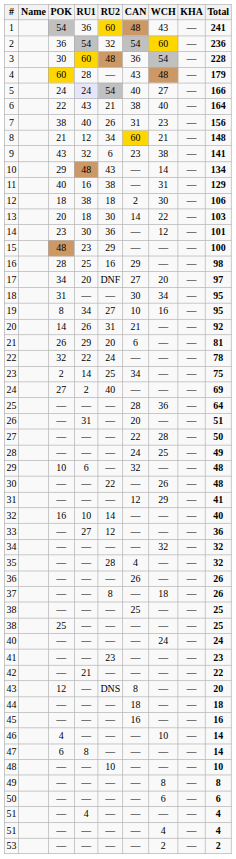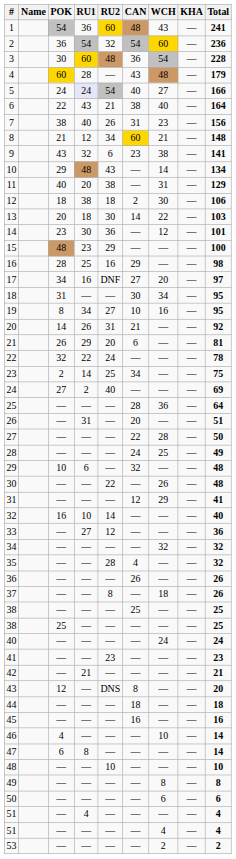 <table class="wikitable sortable" style="text-align:center;">
 <tr>
 <th>#</th>
 <th>Name</th>
 <th>POK</th>
 <th>RU1</th>
 <th>RU2</th>
 <th>CAN</th>
 <th>WCH</th>
 <th>KHA</th>
 <th>Total</th>
 </tr>
 <tr>
 <td>1</td>
 <td align="left"></td>
 <td bgcolor="silver">54</td>
 <td>36</td>
 <td bgcolor="gold">60</td>
 <td bgcolor="CC9966">48</td>
 <td>43</td>
 <td>—</td>
 <td><strong>241</strong></td>
 </tr>
 <tr>
 <td>2</td>
 <td align="left"></td>
 <td>36</td>
 <td bgcolor="silver">54</td>
 <td>32</td>
 <td bgcolor="silver">54</td>
 <td bgcolor="gold">60</td>
 <td>—</td>
 <td><strong>236</strong></td>
 </tr>
 <tr>
 <td>3</td>
 <td align="left"></td>
 <td>30</td>
 <td bgcolor="gold">60</td>
 <td bgcolor="CC9966">48</td>
 <td>36</td>
 <td bgcolor="silver">54</td>
 <td>—</td>
 <td><strong>228</strong></td>
 </tr>
 <tr>
 <td>4</td>
 <td align="left"></td>
 <td bgcolor="gold">60</td>
 <td>28</td>
 <td>—</td>
 <td>43</td>
 <td bgcolor="CC9966">48</td>
 <td>—</td>
 <td><strong>179</strong></td>
 </tr>
 <tr>
 <td>5</td>
 <td align="left"></td>
 <td>24</td>
 <td style="background: lavender;">24</td>
 <td bgcolor="silver">54</td>
 <td>40</td>
 <td>27</td>
 <td>—</td>
 <td><strong>166</strong></td>
 </tr>
 <tr>
 <td>6</td>
 <td align="left"></td>
 <td>22</td>
 <td>43</td>
 <td>21</td>
 <td>38</td>
 <td>40</td>
 <td>—</td>
 <td><strong>164</strong></td>
 </tr>
 <tr>
 <td>7</td>
 <td align="left"></td>
 <td>38</td>
 <td>40</td>
 <td>26</td>
 <td>31</td>
 <td>23</td>
 <td>—</td>
 <td><strong>156</strong></td>
 </tr>
 <tr>
 <td>8</td>
 <td align="left"></td>
 <td>21</td>
 <td>12</td>
 <td>34</td>
 <td bgcolor="gold">60</td>
 <td>21</td>
 <td>—</td>
 <td><strong>148</strong></td>
 </tr>
 <tr>
 <td>9</td>
 <td align="left"></td>
 <td>43</td>
 <td>32</td>
 <td>6</td>
 <td>23</td>
 <td>38</td>
 <td>—</td>
 <td><strong>141</strong></td>
 </tr>
 <tr>
 <td>10</td>
 <td align="left"></td>
 <td>29</td>
 <td bgcolor="CC9966">48</td>
 <td>43</td>
 <td>—</td>
 <td>14</td>
 <td>—</td>
 <td><strong>134</strong></td>
 </tr>
 <tr>
 <td>11</td>
 <td align="left"></td>
 <td>40</td>
-<td>16</td>
+<td>20</td>
 <td>38</td>
 <td>—</td>
 <td>31</td>
 <td>—</td>
 <td><strong>129</strong></td>
 </tr>
 <tr>
 <td>12</td>
 <td align="left"></td>
 <td>18</td>
 <td>38</td>
 <td>18</td>
 <td>2</td>
 <td>30</td>
 <td>—</td>
 <td><strong>106</strong></td>
 </tr>
 <tr>
 <td>13</td>
 <td align="left"></td>
 <td>20</td>
 <td>18</td>
 <td>30</td>
 <td>14</td>
 <td>22</td>
 <td>—</td>
 <td><strong>103</strong></td>
 </tr>
 <tr>
 <td>14</td>
 <td align="left"></td>
 <td>23</td>
 <td>30</td>
 <td>36</td>
 <td>—</td>
 <td>12</td>
 <td>—</td>
 <td><strong>101</strong></td>
 </tr>
 <tr>
 <td>15</td>
 <td align="left"></td>
 <td bgcolor="CC9966">48</td>
 <td>23</td>
 <td>29</td>
 <td>—</td>
 <td>—</td>
 <td>—</td>
 <td><strong>100</strong></td>
 </tr>
 <tr>
 <td>16</td>
 <td align="left"></td>
 <td>28</td>
 <td>25</td>
 <td>16</td>
 <td>29</td>
 <td>—</td>
 <td>—</td>
 <td><strong>98</strong></td>
 </tr>
 <tr>
 <td>17</td>
 <td align="left"></td>
 <td>34</td>
-<td>20</td>
+<td>16</td>
 <td>DNF</td>
 <td>27</td>
 <td>20</td>
 <td>—</td>
 <td><strong>97</strong></td>
 </tr>
 <tr>
 <td>18</td>
 <td align="left"></td>
 <td>31</td>
 <td>—</td>
 <td>—</td>
 <td>30</td>
 <td>34</td>
 <td>—</td>
 <td><strong>95</strong></td>
 </tr>
 <tr>
 <td>19</td>
 <td align="left"></td>
 <td>8</td>
 <td>34</td>
 <td>27</td>
 <td>10</td>
 <td>16</td>
 <td>—</td>
 <td><strong>95</strong></td>
 </tr>
 <tr>
 <td>20</td>
 <td align="left"></td>
 <td>14</td>
 <td>26</td>
 <td>31</td>
 <td>21</td>
 <td>—</td>
 <td>—</td>
 <td><strong>92</strong></td>
 </tr>
 <tr>
 <td>21</td>
 <td align="left"></td>
 <td>26</td>
 <td>29</td>
 <td>20</td>
 <td>6</td>
 <td>—</td>
 <td>—</td>
 <td><strong>81</strong></td>
 </tr>
 <tr>
 <td>22</td>
 <td align="left"></td>
 <td>32</td>
 <td>22</td>
 <td>24</td>
 <td>—</td>
 <td>—</td>
 <td>—</td>
 <td><strong>78</strong></td>
 </tr>
 <tr>
 <td>23</td>
 <td align="left"></td>
 <td>2</td>
 <td>14</td>
 <td>25</td>
 <td>34</td>
 <td>—</td>
 <td>—</td>
 <td><strong>75</strong></td>
 </tr>
 <tr>
 <td>24</td>
 <td align="left"></td>
 <td>27</td>
 <td>2</td>
 <td>40</td>
 <td>—</td>
 <td>—</td>
 <td>—</td>
 <td><strong>69</strong></td>
 </tr>
 <tr>
 <td>25</td>
 <td align="left"></td>
 <td>—</td>
 <td>—</td>
 <td>—</td>
 <td>28</td>
 <td>36</td>
 <td>—</td>
 <td><strong>64</strong></td>
 </tr>
 <tr>
 <td>26</td>
 <td align="left"></td>
 <td>—</td>
 <td>31</td>
 <td>—</td>
 <td>20</td>
 <td>—</td>
 <td>—</td>
 <td><strong>51</strong></td>
 </tr>
 <tr>
 <td>27</td>
 <td align="left"></td>
 <td>—</td>
 <td>—</td>
 <td>—</td>
 <td>22</td>
 <td>28</td>
 <td>—</td>
 <td><strong>50</strong></td>
 </tr>
 <tr>
 <td>28</td>
 <td align="left"></td>
 <td>—</td>
 <td>—</td>
 <td>—</td>
 <td>24</td>
 <td>25</td>
 <td>—</td>
 <td><strong>49</strong></td>
 </tr>
 <tr>
 <td>29</td>
 <td align="left"></td>
 <td>10</td>
 <td>6</td>
 <td>—</td>
 <td>32</td>
 <td>—</td>
 <td>—</td>
 <td><strong>48</strong></td>
 </tr>
 <tr>
 <td>30</td>
 <td align="left"></td>
 <td>—</td>
 <td>—</td>
 <td>22</td>
 <td>—</td>
 <td>26</td>
 <td>—</td>
 <td><strong>48</strong></td>
 </tr>
 <tr>
 <td>31</td>
 <td align="left"></td>
 <td>—</td>
 <td>—</td>
 <td>—</td>
 <td>12</td>
 <td>29</td>
 <td>—</td>
 <td><strong>41</strong></td>
 </tr>
 <tr>
 <td>32</td>
 <td align="left"></td>
 <td>16</td>
 <td>10</td>
 <td>14</td>
 <td>—</td>
 <td>—</td>
 <td>—</td>
 <td><strong>40</strong></td>
 </tr>
 <tr>
 <td>33</td>
 <td align="left"></td>
 <td>—</td>
 <td>27</td>
 <td>12</td>
 <td>—</td>
 <td>—</td>
 <td>—</td>
 <td><strong>36</strong></td>
 </tr>
 <tr>
 <td>34</td>
 <td align="left"></td>
 <td>—</td>
 <td>—</td>
 <td>—</td>
 <td>—</td>
 <td>32</td>
 <td>—</td>
 <td><strong>32</strong></td>
 </tr>
 <tr>
 <td>35</td>
 <td align="left"></td>
 <td>—</td>
 <td>—</td>
 <td>28</td>
 <td>4</td>
 <td>—</td>
 <td>—</td>
 <td><strong>32</strong></td>
 </tr>
 <tr>
 <td>36</td>
 <td align="left"></td>
 <td>—</td>
 <td>—</td>
 <td>—</td>
 <td>26</td>
 <td>—</td>
 <td>—</td>
 <td><strong>26</strong></td>
 </tr>
 <tr>
 <td>37</td>
 <td align="left"></td>
 <td>—</td>
 <td>—</td>
 <td>8</td>
 <td>—</td>
 <td>18</td>
 <td>—</td>
 <td><strong>26</strong></td>
 </tr>
 <tr>
 <td>38</td>
 <td align="left"></td>
 <td>—</td>
 <td>—</td>
 <td>—</td>
 <td>25</td>
 <td>—</td>
 <td>—</td>
 <td><strong>25</strong></td>
 </tr>
 <tr>
 <td>38</td>
 <td align="left"></td>
 <td>25</td>
 <td>—</td>
 <td>—</td>
 <td>—</td>
 <td>—</td>
 <td>—</td>
 <td><strong>25</strong></td>
 </tr>
 <tr>
 <td>40</td>
 <td align="left"></td>
 <td>—</td>
 <td>—</td>
 <td>—</td>
 <td>—</td>
 <td>24</td>
 <td>—</td>
 <td><strong>24</strong></td>
 </tr>
 <tr>
 <td>41</td>
 <td align="left"></td>
 <td>—</td>
 <td>—</td>
 <td>23</td>
 <td>—</td>
 <td>—</td>
 <td>—</td>
 <td><strong>23</strong></td>
 </tr>
 <tr>
 <td>42</td>
 <td align="left"></td>
 <td>—</td>
 <td>21</td>
 <td>—</td>
 <td>—</td>
 <td>—</td>
 <td>—</td>
-<td><strong>22</strong></td>
+<td><strong>21</strong></td>
 </tr>
 <tr>
 <td>43</td>
 <td align="left"></td>
 <td>12</td>
 <td>—</td>
 <td>DNS</td>
 <td>8</td>
 <td>—</td>
 <td>—</td>
 <td><strong>20</strong></td>
 </tr>
 <tr>
 <td>44</td>
 <td align="left"></td>
 <td>—</td>
 <td>—</td>
 <td>—</td>
 <td>18</td>
 <td>—</td>
 <td>—</td>
 <td><strong>18</strong></td>
 </tr>
 <tr>
 <td>45</td>
 <td align="left"></td>
 <td>—</td>
 <td>—</td>
 <td>—</td>
 <td>16</td>
 <td>—</td>
 <td>—</td>
 <td><strong>16</strong></td>
 </tr>
 <tr>
 <td>46</td>
 <td align="left"></td>
 <td>4</td>
 <td>—</td>
 <td>—</td>
 <td>—</td>
 <td>10</td>
 <td>—</td>
 <td><strong>14</strong></td>
 </tr>
 <tr>
 <td>47</td>
 <td align="left"></td>
 <td>6</td>
 <td>8</td>
 <td>—</td>
 <td>—</td>
 <td>—</td>
 <td>—</td>
 <td><strong>14</strong></td>
 </tr>
 <tr>
 <td>48</td>
 <td align="left"></td>
 <td>—</td>
 <td>—</td>
 <td>10</td>
 <td>—</td>
 <td>—</td>
 <td>—</td>
 <td><strong>10</strong></td>
 </tr>
 <tr>
 <td>49</td>
 <td align="left"></td>
 <td>—</td>
 <td>—</td>
 <td>—</td>
 <td>—</td>
 <td>8</td>
 <td>—</td>
 <td><strong>8</strong></td>
 </tr>
 <tr>
 <td>50</td>
 <td align="left"></td>
 <td>—</td>
 <td>—</td>
 <td>—</td>
 <td>—</td>
 <td>6</td>
 <td>—</td>
 <td><strong>6</strong></td>
 </tr>
 <tr>
 <td>51</td>
 <td align="left"></td>
 <td>—</td>
 <td>4</td>
 <td>—</td>
 <td>—</td>
 <td>—</td>
 <td>—</td>
 <td><strong>4</strong></td>
 </tr>
 <tr>
 <td>51</td>
 <td align="left"></td>
 <td>—</td>
 <td>—</td>
 <td>—</td>
 <td>—</td>
 <td>4</td>
 <td>—</td>
 <td><strong>4</strong></td>
 </tr>
 <tr>
 <td>53</td>
 <td align="left"></td>
 <td>—</td>
 <td>—</td>
 <td>—</td>
 <td>—</td>
 <td>2</td>
 <td>—</td>
 <td><strong>2</strong></td>
 </tr>
 </table>
